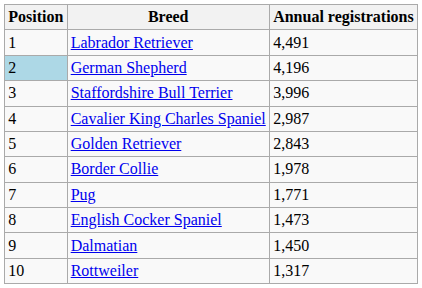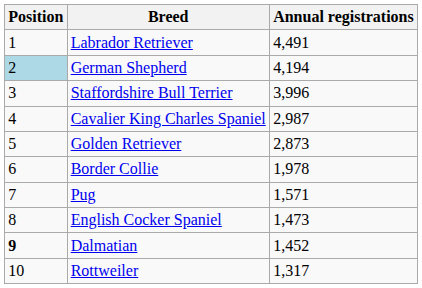 <table class="wikitable sortable">
 <tr>
 <th>Position</th>
 <th>Breed</th>
 <th>Annual registrations</th>
 </tr>
 <tr>
 <td>1</td>
 <td><a href='#'>Labrador Retriever</a></td>
 <td>4,491</td>
 </tr>
 <tr>
 <td style="background: lightblue;">2</td>
 <td><a href='#'>German Shepherd</a></td>
-<td>4,196</td>
+<td>4,194</td>
 </tr>
 <tr>
 <td>3</td>
 <td><a href='#'>Staffordshire Bull Terrier</a></td>
 <td>3,996</td>
 </tr>
 <tr>
 <td>4</td>
 <td><a href='#'>Cavalier King Charles Spaniel</a></td>
 <td>2,987</td>
 </tr>
 <tr>
 <td>5</td>
 <td><a href='#'>Golden Retriever</a></td>
-<td>2,843</td>
+<td>2,873</td>
 </tr>
 <tr>
 <td>6</td>
 <td><a href='#'>Border Collie</a></td>
 <td>1,978</td>
 </tr>
 <tr>
 <td>7</td>
 <td><a href='#'>Pug</a></td>
-<td>1,771</td>
+<td>1,571</td>
 </tr>
 <tr>
 <td>8</td>
 <td><a href='#'>English Cocker Spaniel</a></td>
 <td>1,473</td>
 </tr>
 <tr>
-<td>9</td>
+<td><strong>9</strong></td>
 <td><a href='#'>Dalmatian</a></td>
-<td>1,450</td>
+<td>1,452</td>
 </tr>
 <tr>
 <td>10</td>
 <td><a href='#'>Rottweiler</a></td>
 <td>1,317</td>
 </tr>
 <tr>
 </tr>
 </table>
